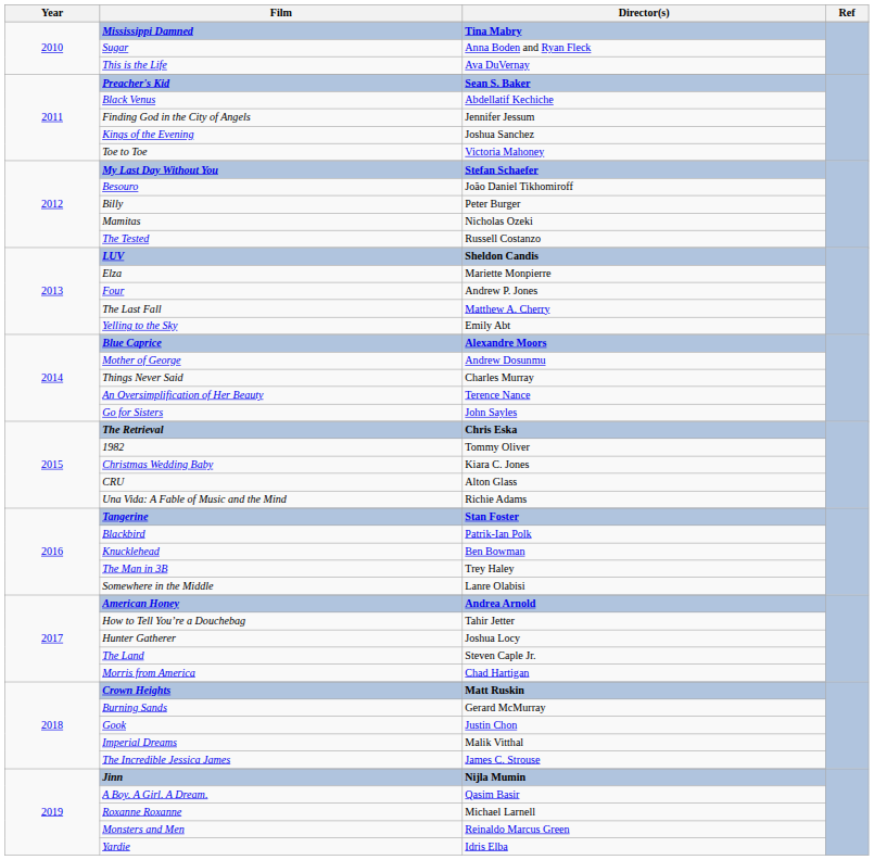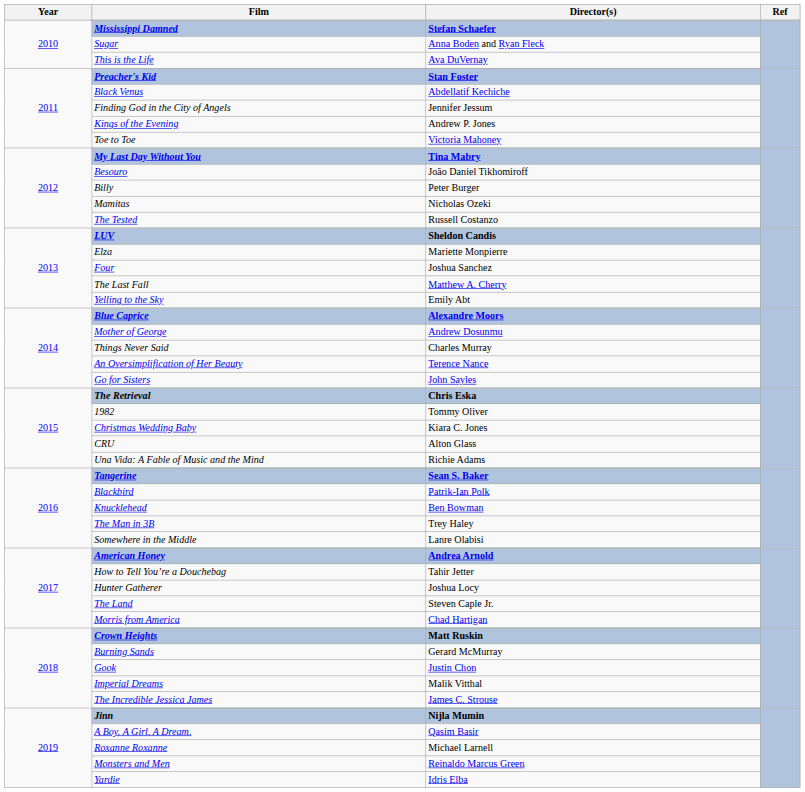 <table class="wikitable" style="width:100%;">
 <tr style="background:#bebebe;">
 <th style="width:11%;">Year</th>
 <th style="width:42%;">Film</th>
 <th style="width:42%;">Director(s)</th>
 <th style="width:5%;">Ref</th>
 </tr>
 <tr>
 <td rowspan="4" align="center"><a href='#'>2010</a></td>
 </tr>
 <tr style="background:#B0C4DE">
 <td><strong><em><a href='#'>Mississippi Damned</a></em></strong></td>
-<td><strong><a href='#'>Tina Mabry</a></strong></td>
+<td><strong><a href='#'>Stefan Schaefer</a></strong></td>
 <td rowspan="4" align="center"></td>
 </tr>
 <tr>
 <td><em><a href='#'>Sugar</a></em></td>
 <td><a href='#'>Anna Boden</a> and <a href='#'>Ryan Fleck</a></td>
 </tr>
 <tr>
 <td><em><a href='#'>This is the Life</a></em></td>
 <td><a href='#'>Ava DuVernay</a></td>
 </tr>
 <tr>
 <td rowspan="6" align="center"><a href='#'>2011</a></td>
 </tr>
 <tr style="background:#B0C4DE">
 <td><strong><em><a href='#'>Preacher's Kid</a></em></strong></td>
-<td><strong><a href='#'>Sean S. Baker</a></strong></td>
+<td><strong><a href='#'>Stan Foster</a></strong></td>
 <td rowspan="6" align="center"></td>
 </tr>
 <tr>
 <td><em><a href='#'>Black Venus</a></em></td>
 <td><a href='#'>Abdellatif Kechiche</a></td>
 </tr>
 <tr>
 <td><em>Finding God in the City of Angels</em></td>
 <td>Jennifer Jessum</td>
 </tr>
 <tr>
 <td><em><a href='#'>Kings of the Evening</a></em></td>
-<td>Joshua Sanchez</td>
+<td>Andrew P. Jones</td>
 </tr>
 <tr>
 <td><em>Toe to Toe</em></td>
 <td><a href='#'>Victoria Mahoney</a></td>
 </tr>
 <tr>
 <td rowspan="6" align="center"><a href='#'>2012</a></td>
 </tr>
 <tr style="background:#B0C4DE">
 <td><strong><em><a href='#'>My Last Day Without You</a></em></strong></td>
-<td><strong><a href='#'>Stefan Schaefer</a></strong></td>
+<td><strong><a href='#'>Tina Mabry</a></strong></td>
 <td rowspan="6" align="center"></td>
 </tr>
 <tr>
 <td><em><a href='#'>Besouro</a></em></td>
 <td>João Daniel Tikhomiroff</td>
 </tr>
 <tr>
 <td><em>Billy</em></td>
 <td>Peter Burger</td>
 </tr>
 <tr>
 <td><em>Mamitas</em></td>
 <td>Nicholas Ozeki</td>
 </tr>
 <tr>
 <td><em><a href='#'>The Tested</a></em></td>
 <td>Russell Costanzo</td>
 </tr>
 <tr>
 <td rowspan="6" align="center"><a href='#'>2013</a></td>
 </tr>
 <tr style="background:#B0C4DE">
 <td><strong><em><a href='#'>LUV</a></em></strong></td>
 <td><strong>Sheldon Candis</strong></td>
 <td rowspan="6" align="center"></td>
 </tr>
 <tr>
 <td><em>Elza</em></td>
 <td>Mariette Monpierre</td>
 </tr>
 <tr>
 <td><em><a href='#'>Four</a></em></td>
-<td>Andrew P. Jones</td>
+<td>Joshua Sanchez</td>
 </tr>
 <tr>
 <td><em>The Last Fall</em></td>
 <td><a href='#'>Matthew A. Cherry</a></td>
 </tr>
 <tr>
 <td><em><a href='#'>Yelling to the Sky</a></em></td>
 <td>Emily Abt</td>
 </tr>
 <tr>
 <td rowspan="6" align="center"><a href='#'>2014</a></td>
 </tr>
 <tr style="background:#B0C4DE">
 <td><strong><em><a href='#'>Blue Caprice</a></em></strong></td>
 <td><strong><a href='#'>Alexandre Moors</a></strong></td>
 <td rowspan="6" align="center"></td>
 </tr>
 <tr>
 <td><em><a href='#'>Mother of George</a></em></td>
 <td><a href='#'>Andrew Dosunmu</a></td>
 </tr>
 <tr>
 <td><em>Things Never Said</em></td>
 <td>Charles Murray</td>
 </tr>
 <tr>
 <td><em><a href='#'>An Oversimplification of Her Beauty</a></em></td>
 <td><a href='#'>Terence Nance</a></td>
 </tr>
 <tr>
 <td><em><a href='#'>Go for Sisters</a></em></td>
 <td><a href='#'>John Sayles</a></td>
 </tr>
 <tr>
 <td rowspan="6" align="center"><a href='#'>2015</a></td>
 </tr>
 <tr style="background:#B0C4DE">
 <td><strong><em>The Retrieval</em></strong></td>
 <td><strong>Chris Eska</strong></td>
 <td rowspan="6" align="center"></td>
 </tr>
 <tr>
 <td><em>1982</em></td>
 <td>Tommy Oliver</td>
 </tr>
 <tr>
 <td><em><a href='#'>Christmas Wedding Baby</a></em></td>
 <td>Kiara C. Jones</td>
 </tr>
 <tr>
 <td><em>CRU</em></td>
 <td>Alton Glass</td>
 </tr>
 <tr>
 <td><em>Una Vida: A Fable of Music and the Mind</em></td>
 <td>Richie Adams</td>
 </tr>
 <tr>
 <td rowspan="6" align="center"><a href='#'>2016</a></td>
 </tr>
 <tr style="background:#B0C4DE">
 <td><strong><em><a href='#'>Tangerine</a></em></strong></td>
-<td><strong><a href='#'>Stan Foster</a></strong></td>
+<td><strong><a href='#'>Sean S. Baker</a></strong></td>
 <td rowspan="6" align="center"></td>
 </tr>
 <tr>
 <td><em><a href='#'>Blackbird</a></em></td>
 <td><a href='#'>Patrik-Ian Polk</a></td>
 </tr>
 <tr>
 <td><em><a href='#'>Knucklehead</a></em></td>
 <td><a href='#'>Ben Bowman</a></td>
 </tr>
 <tr>
 <td><em><a href='#'>The Man in 3B</a></em></td>
 <td>Trey Haley</td>
 </tr>
 <tr>
 <td><em>Somewhere in the Middle</em></td>
 <td>Lanre Olabisi</td>
 </tr>
 <tr>
 <td rowspan="6" align="center"><a href='#'>2017</a></td>
 </tr>
 <tr style="background:#B0C4DE">
 <td><strong><em><a href='#'>American Honey</a></em></strong></td>
 <td><strong><a href='#'>Andrea Arnold</a></strong></td>
 <td rowspan="6" align="center"></td>
 </tr>
 <tr>
 <td><em>How to Tell You’re a Douchebag</em></td>
 <td>Tahir Jetter</td>
 </tr>
 <tr>
 <td><em>Hunter Gatherer</em></td>
 <td>Joshua Locy</td>
 </tr>
 <tr>
 <td><em><a href='#'>The Land</a></em></td>
 <td>Steven Caple Jr.</td>
 </tr>
 <tr>
 <td><em><a href='#'>Morris from America</a></em></td>
 <td><a href='#'>Chad Hartigan</a></td>
 </tr>
 <tr>
 <td rowspan="6" align="center"><a href='#'>2018</a></td>
 </tr>
 <tr style="background:#B0C4DE">
 <td><strong><em><a href='#'>Crown Heights</a></em></strong></td>
 <td><strong>Matt Ruskin</strong></td>
 <td rowspan="6" align="center"></td>
 </tr>
 <tr>
 <td><em><a href='#'>Burning Sands</a></em></td>
 <td>Gerard McMurray</td>
 </tr>
 <tr>
 <td><em><a href='#'>Gook</a></em></td>
 <td><a href='#'>Justin Chon</a></td>
 </tr>
 <tr>
 <td><em><a href='#'>Imperial Dreams</a></em></td>
 <td>Malik Vitthal</td>
 </tr>
 <tr>
 <td><em><a href='#'>The Incredible Jessica James</a></em></td>
 <td><a href='#'>James C. Strouse</a></td>
 </tr>
 <tr>
 <td rowspan="6" align="center"><a href='#'>2019</a></td>
 </tr>
 <tr style="background:#B0C4DE">
 <td><strong><em>Jinn</em></strong></td>
 <td><strong>Nijla Mumin</strong></td>
 <td rowspan="6" align="center"></td>
 </tr>
 <tr>
 <td><em><a href='#'>A Boy. A Girl. A Dream.</a></em></td>
 <td><a href='#'>Qasim Basir</a></td>
 </tr>
 <tr>
 <td><em><a href='#'>Roxanne Roxanne</a></em></td>
 <td>Michael Larnell</td>
 </tr>
 <tr>
 <td><em><a href='#'>Monsters and Men</a></em></td>
 <td><a href='#'>Reinaldo Marcus Green</a></td>
 </tr>
 <tr>
 <td><em><a href='#'>Yardie</a></em></td>
 <td><a href='#'>Idris Elba</a></td>
 </tr>
 </table>
